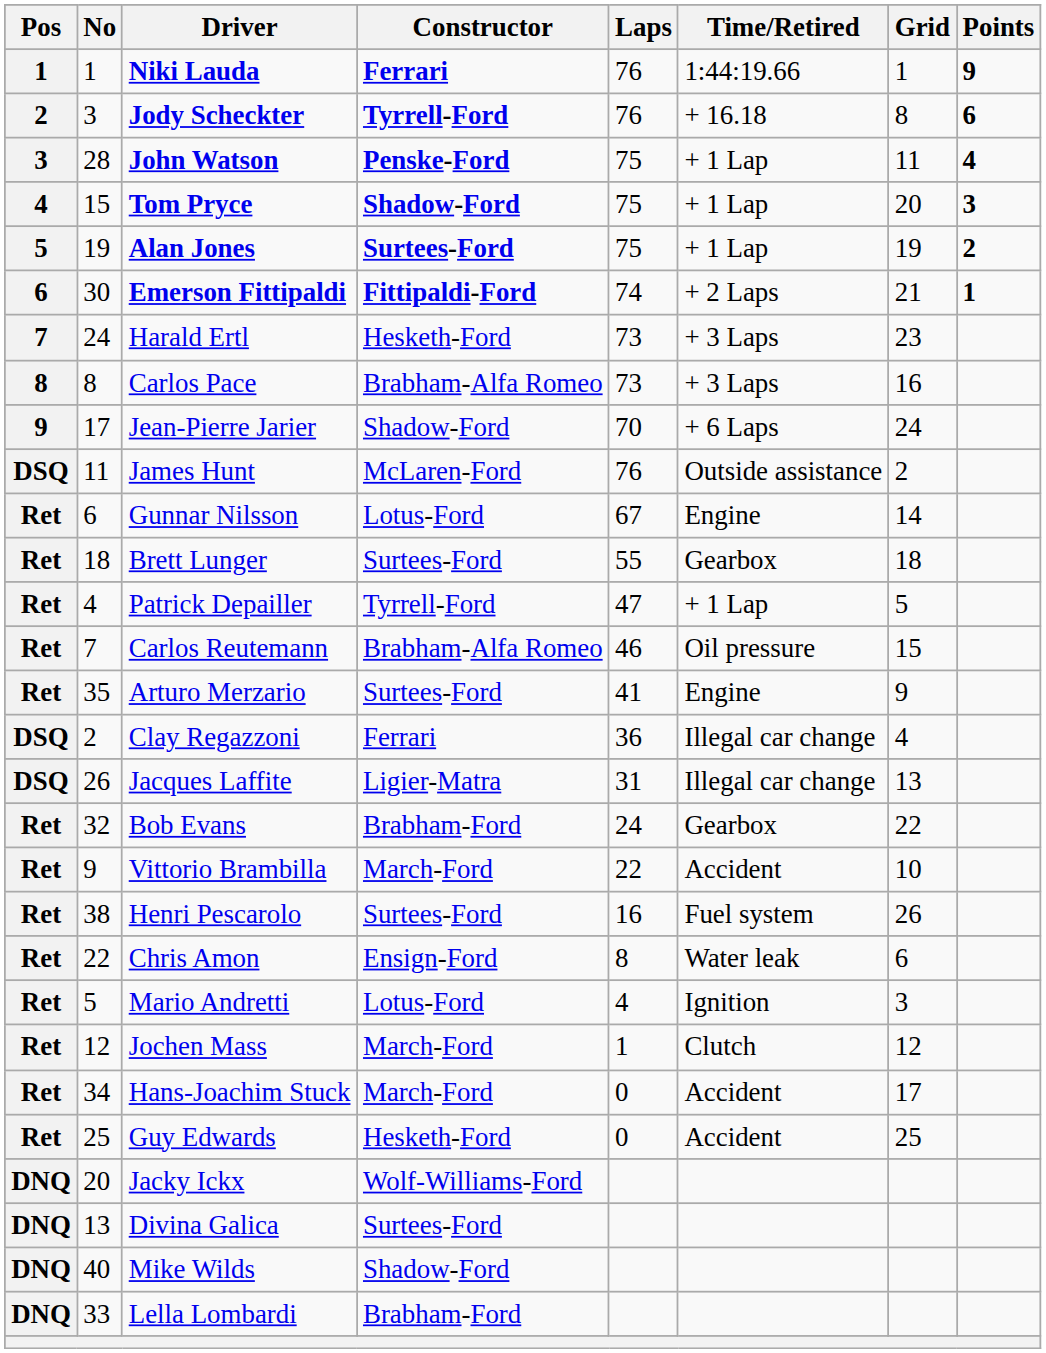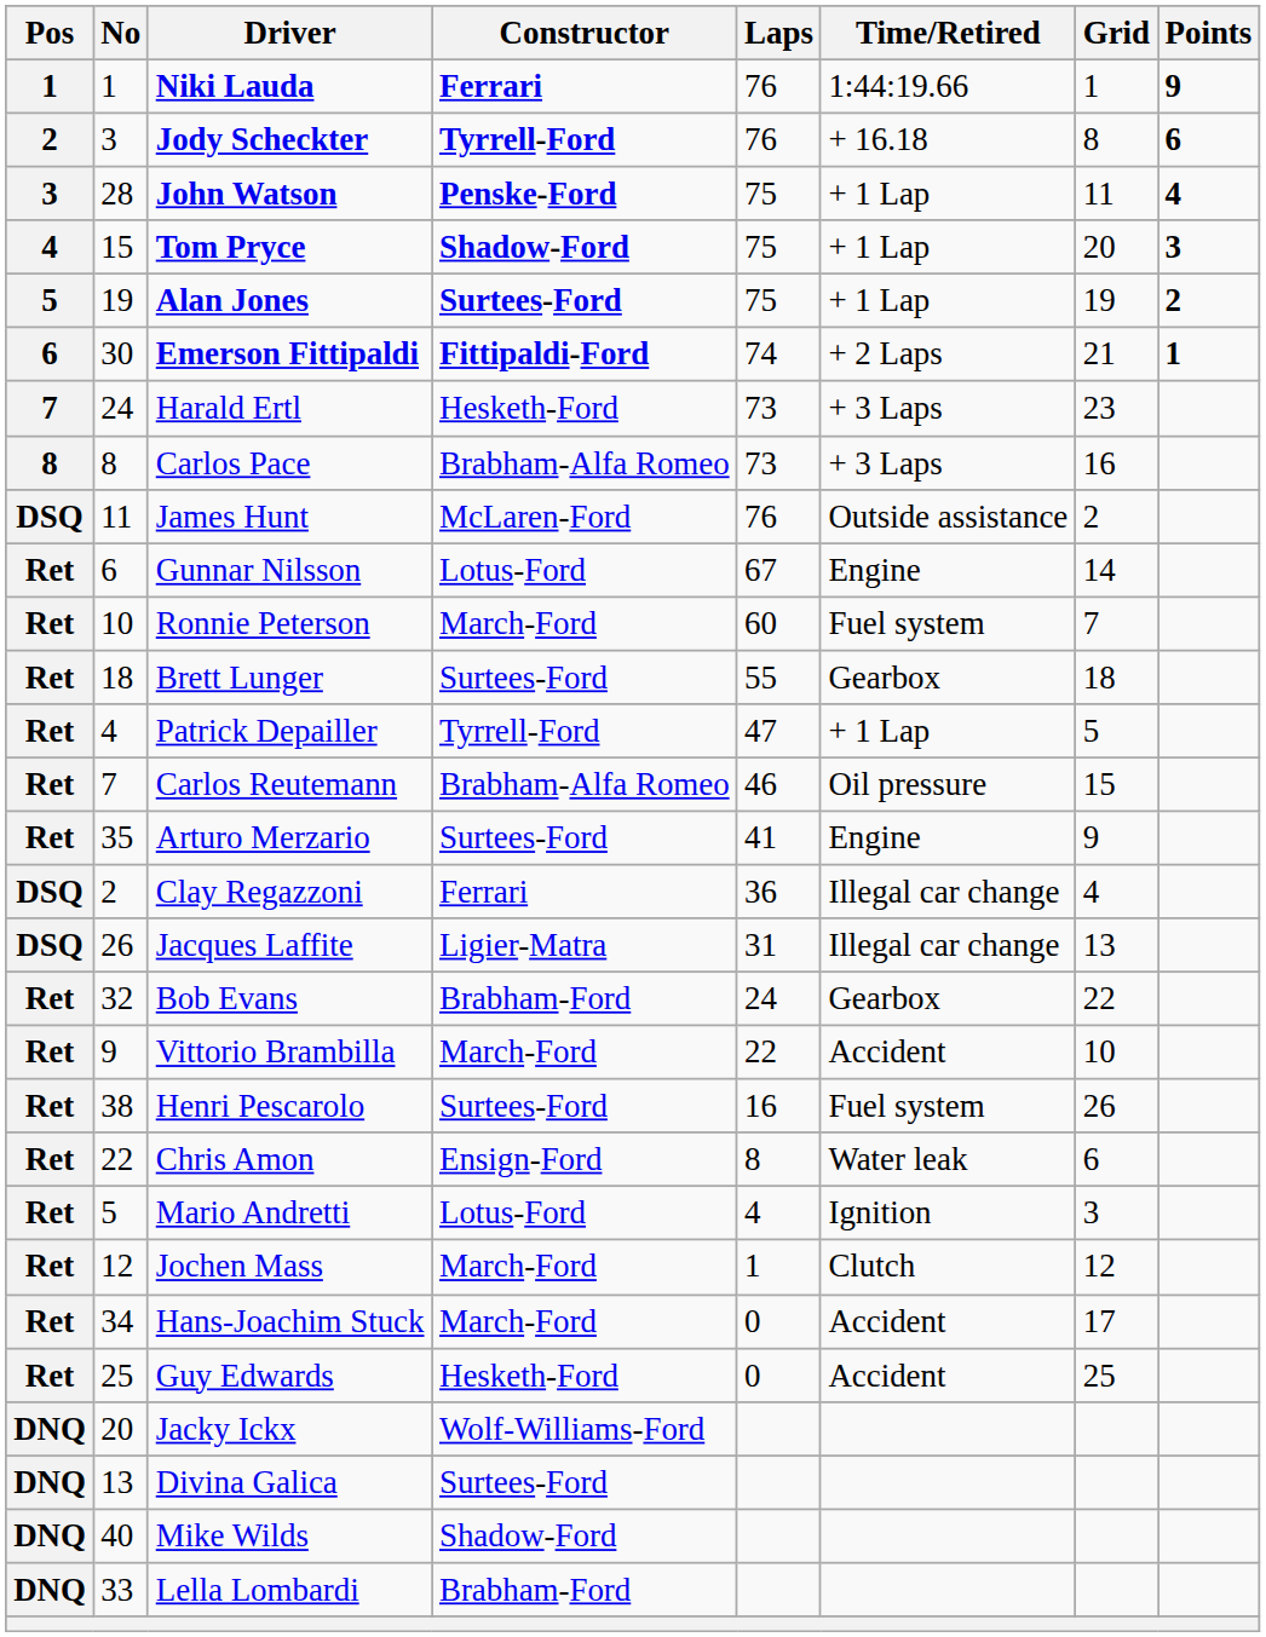 <table class="wikitable" style="font-size: 95%;">
 <tr>
 <th>Pos</th>
 <th>No</th>
 <th>Driver</th>
 <th>Constructor</th>
 <th>Laps</th>
 <th>Time/Retired</th>
 <th>Grid</th>
 <th>Points</th>
 </tr>
 <tr>
 <th>1</th>
 <td>1</td>
 <td> <strong><a href='#'>Niki Lauda</a></strong></td>
 <td><strong><a href='#'>Ferrari</a></strong></td>
 <td>76</td>
 <td>1:44:19.66</td>
 <td>1</td>
 <td><strong>9</strong></td>
 </tr>
 <tr>
 <th>2</th>
 <td>3</td>
 <td> <strong><a href='#'>Jody Scheckter</a></strong></td>
 <td><strong><a href='#'>Tyrrell</a>-<a href='#'>Ford</a></strong></td>
 <td>76</td>
 <td>+ 16.18</td>
 <td>8</td>
 <td><strong>6</strong></td>
 </tr>
 <tr>
 <th>3</th>
 <td>28</td>
 <td> <strong><a href='#'>John Watson</a></strong></td>
 <td><strong><a href='#'>Penske</a>-<a href='#'>Ford</a></strong></td>
 <td>75</td>
 <td>+ 1 Lap</td>
 <td>11</td>
 <td><strong>4</strong></td>
 </tr>
 <tr>
 <th>4</th>
 <td>15</td>
 <td> <strong><a href='#'>Tom Pryce</a></strong></td>
 <td><strong><a href='#'>Shadow</a>-<a href='#'>Ford</a></strong></td>
 <td>75</td>
 <td>+ 1 Lap</td>
 <td>20</td>
 <td><strong>3</strong></td>
 </tr>
 <tr>
 <th>5</th>
 <td>19</td>
 <td> <strong><a href='#'>Alan Jones</a></strong></td>
 <td><strong><a href='#'>Surtees</a>-<a href='#'>Ford</a></strong></td>
 <td>75</td>
 <td>+ 1 Lap</td>
 <td>19</td>
 <td><strong>2</strong></td>
 </tr>
 <tr>
 <th>6</th>
 <td>30</td>
 <td> <strong><a href='#'>Emerson Fittipaldi</a></strong></td>
 <td><strong><a href='#'>Fittipaldi</a>-<a href='#'>Ford</a></strong></td>
 <td>74</td>
 <td>+ 2 Laps</td>
 <td>21</td>
 <td><strong>1</strong></td>
 </tr>
 <tr>
 <th>7</th>
 <td>24</td>
 <td> <a href='#'>Harald Ertl</a></td>
 <td><a href='#'>Hesketh</a>-<a href='#'>Ford</a></td>
 <td>73</td>
 <td>+ 3 Laps</td>
 <td>23</td>
 <td> </td>
 </tr>
 <tr>
 <th>8</th>
 <td>8</td>
 <td> <a href='#'>Carlos Pace</a></td>
 <td><a href='#'>Brabham</a>-<a href='#'>Alfa Romeo</a></td>
 <td>73</td>
 <td>+ 3 Laps</td>
 <td>16</td>
 <td> </td>
 </tr>
 <tr>
-<th>9</th>
-<td>17</td>
-<td> <a href='#'>Jean-Pierre Jarier</a></td>
-<td><a href='#'>Shadow</a>-<a href='#'>Ford</a></td>
-<td>70</td>
-<td>+ 6 Laps</td>
-<td>24</td>
-<td> </td>
-</tr>
-<tr>
 <th>DSQ</th>
 <td>11</td>
 <td> <a href='#'>James Hunt</a></td>
 <td><a href='#'>McLaren</a>-<a href='#'>Ford</a></td>
 <td>76</td>
 <td>Outside assistance</td>
 <td>2</td>
 <td> </td>
 </tr>
 <tr>
 <th>Ret</th>
 <td>6</td>
 <td> <a href='#'>Gunnar Nilsson</a></td>
 <td><a href='#'>Lotus</a>-<a href='#'>Ford</a></td>
 <td>67</td>
 <td>Engine</td>
 <td>14</td>
+<td> </td>
+</tr>
+<tr>
+<th>Ret</th>
+<td>10</td>
+<td> <a href='#'>Ronnie Peterson</a></td>
+<td><a href='#'>March</a>-<a href='#'>Ford</a></td>
+<td>60</td>
+<td>Fuel system</td>
+<td>7</td>
 <td> </td>
 </tr>
 <tr>
 <th>Ret</th>
 <td>18</td>
 <td> <a href='#'>Brett Lunger</a></td>
 <td><a href='#'>Surtees</a>-<a href='#'>Ford</a></td>
 <td>55</td>
 <td>Gearbox</td>
 <td>18</td>
 <td> </td>
 </tr>
 <tr>
 <th>Ret</th>
 <td>4</td>
 <td> <a href='#'>Patrick Depailler</a></td>
 <td><a href='#'>Tyrrell</a>-<a href='#'>Ford</a></td>
 <td>47</td>
 <td>+ 1 Lap</td>
 <td>5</td>
 <td> </td>
 </tr>
 <tr>
 <th>Ret</th>
 <td>7</td>
 <td> <a href='#'>Carlos Reutemann</a></td>
 <td><a href='#'>Brabham</a>-<a href='#'>Alfa Romeo</a></td>
 <td>46</td>
 <td>Oil pressure</td>
 <td>15</td>
 <td> </td>
 </tr>
 <tr>
 <th>Ret</th>
 <td>35</td>
 <td> <a href='#'>Arturo Merzario</a></td>
 <td><a href='#'>Surtees</a>-<a href='#'>Ford</a></td>
 <td>41</td>
 <td>Engine</td>
 <td>9</td>
 <td> </td>
 </tr>
 <tr>
 <th>DSQ</th>
 <td>2</td>
 <td> <a href='#'>Clay Regazzoni</a></td>
 <td><a href='#'>Ferrari</a></td>
 <td>36</td>
 <td>Illegal car change</td>
 <td>4</td>
 <td> </td>
 </tr>
 <tr>
 <th>DSQ</th>
 <td>26</td>
 <td> <a href='#'>Jacques Laffite</a></td>
 <td><a href='#'>Ligier</a>-<a href='#'>Matra</a></td>
 <td>31</td>
 <td>Illegal car change</td>
 <td>13</td>
 <td> </td>
 </tr>
 <tr>
 <th>Ret</th>
 <td>32</td>
 <td> <a href='#'>Bob Evans</a></td>
 <td><a href='#'>Brabham</a>-<a href='#'>Ford</a></td>
 <td>24</td>
 <td>Gearbox</td>
 <td>22</td>
 <td> </td>
 </tr>
 <tr>
 <th>Ret</th>
 <td>9</td>
 <td> <a href='#'>Vittorio Brambilla</a></td>
 <td><a href='#'>March</a>-<a href='#'>Ford</a></td>
 <td>22</td>
 <td>Accident</td>
 <td>10</td>
 <td> </td>
 </tr>
 <tr>
 <th>Ret</th>
 <td>38</td>
 <td> <a href='#'>Henri Pescarolo</a></td>
 <td><a href='#'>Surtees</a>-<a href='#'>Ford</a></td>
 <td>16</td>
 <td>Fuel system</td>
 <td>26</td>
 <td> </td>
 </tr>
 <tr>
 <th>Ret</th>
 <td>22</td>
 <td> <a href='#'>Chris Amon</a></td>
 <td><a href='#'>Ensign</a>-<a href='#'>Ford</a></td>
 <td>8</td>
 <td>Water leak</td>
 <td>6</td>
 <td> </td>
 </tr>
 <tr>
 <th>Ret</th>
 <td>5</td>
 <td> <a href='#'>Mario Andretti</a></td>
 <td><a href='#'>Lotus</a>-<a href='#'>Ford</a></td>
 <td>4</td>
 <td>Ignition</td>
 <td>3</td>
 <td> </td>
 </tr>
 <tr>
 <th>Ret</th>
 <td>12</td>
 <td> <a href='#'>Jochen Mass</a></td>
 <td><a href='#'>March</a>-<a href='#'>Ford</a></td>
 <td>1</td>
 <td>Clutch</td>
 <td>12</td>
 <td> </td>
 </tr>
 <tr>
 <th>Ret</th>
 <td>34</td>
 <td> <a href='#'>Hans-Joachim Stuck</a></td>
 <td><a href='#'>March</a>-<a href='#'>Ford</a></td>
 <td>0</td>
 <td>Accident</td>
 <td>17</td>
 <td> </td>
 </tr>
 <tr>
 <th>Ret</th>
 <td>25</td>
 <td> <a href='#'>Guy Edwards</a></td>
 <td><a href='#'>Hesketh</a>-<a href='#'>Ford</a></td>
 <td>0</td>
 <td>Accident</td>
 <td>25</td>
 <td> </td>
 </tr>
 <tr>
 <th>DNQ</th>
 <td>20</td>
 <td> <a href='#'>Jacky Ickx</a></td>
 <td><a href='#'>Wolf-Williams</a>-<a href='#'>Ford</a></td>
 <td> </td>
 <td> </td>
 <td> </td>
 <td> </td>
 </tr>
 <tr>
 <th>DNQ</th>
 <td>13</td>
 <td> <a href='#'>Divina Galica</a></td>
 <td><a href='#'>Surtees</a>-<a href='#'>Ford</a></td>
 <td> </td>
 <td> </td>
 <td> </td>
 <td> </td>
 </tr>
 <tr>
 <th>DNQ</th>
 <td>40</td>
 <td> <a href='#'>Mike Wilds</a></td>
 <td><a href='#'>Shadow</a>-<a href='#'>Ford</a></td>
 <td> </td>
 <td> </td>
 <td> </td>
 <td> </td>
 </tr>
 <tr>
 <th>DNQ</th>
 <td>33</td>
 <td> <a href='#'>Lella Lombardi</a></td>
 <td><a href='#'>Brabham</a>-<a href='#'>Ford</a></td>
 <td> </td>
 <td> </td>
 <td> </td>
 <td> </td>
 </tr>
 <tr>
 <th colspan="8"></th>
 </tr>
 </table>
